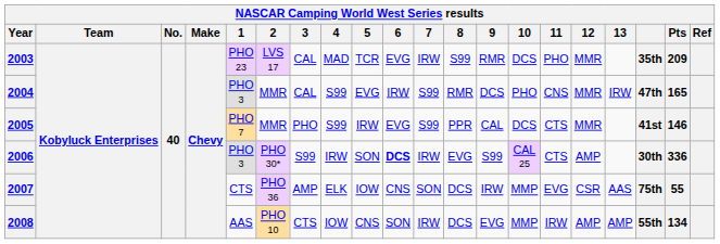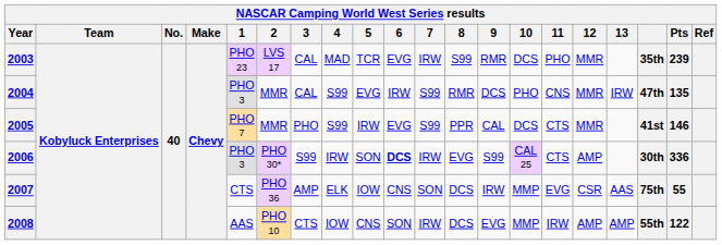 <table class="wikitable" style="text-align:center; font-size:75%">
 <tr>
 <th colspan="31"><a href='#'>NASCAR Camping World West Series</a> results</th>
 </tr>
 <tr>
 <th>Year</th>
 <th>Team</th>
 <th>No.</th>
 <th>Make</th>
 <th>1</th>
 <th>2</th>
 <th>3</th>
 <th>4</th>
 <th>5</th>
 <th>6</th>
 <th>7</th>
 <th>8</th>
 <th>9</th>
 <th>10</th>
 <th>11</th>
 <th>12</th>
 <th>13</th>
 <th></th>
 <th>Pts</th>
 <th>Ref</th>
 </tr>
 <tr>
 <th><a href='#'>2003</a></th>
 <th rowspan=6><a href='#'>Kobyluck Enterprises</a></th>
 <th rowspan=6>40</th>
 <th rowspan=6><a href='#'>Chevy</a></th>
 <td style="background:#EFCFFF;"><a href='#'>PHO</a> <br><small>23</small></td>
 <td style="background:#EFCFFF;"><a href='#'>LVS</a> <br><small>17</small></td>
 <td><a href='#'>CAL</a></td>
 <td><a href='#'>MAD</a></td>
 <td><a href='#'>TCR</a></td>
 <td><a href='#'>EVG</a></td>
 <td><a href='#'>IRW</a></td>
 <td><a href='#'>S99</a></td>
 <td><a href='#'>RMR</a></td>
 <td><a href='#'>DCS</a></td>
 <td><a href='#'>PHO</a></td>
 <td><a href='#'>MMR</a></td>
 <td></td>
 <th>35th</th>
-<th>209</th>
+<th>239</th>
 <th></th>
 </tr>
 <tr>
 <th><a href='#'>2004</a></th>
 <td style="background:#DFDFDF;"><a href='#'>PHO</a> <br><small>3</small></td>
 <td><a href='#'>MMR</a></td>
 <td><a href='#'>CAL</a></td>
 <td><a href='#'>S99</a></td>
 <td><a href='#'>EVG</a></td>
 <td><a href='#'>IRW</a></td>
 <td><a href='#'>S99</a></td>
 <td><a href='#'>RMR</a></td>
 <td><a href='#'>DCS</a></td>
 <td><a href='#'>PHO</a></td>
 <td><a href='#'>CNS</a></td>
 <td><a href='#'>MMR</a></td>
 <td><a href='#'>IRW</a></td>
 <th>47th</th>
-<th>165</th>
+<th>135</th>
 <th></th>
 </tr>
 <tr>
 <th><a href='#'>2005</a></th>
 <td style="background:#FFDF9F;"><a href='#'>PHO</a> <br><small>7</small></td>
 <td><a href='#'>MMR</a></td>
 <td><a href='#'>PHO</a></td>
 <td><a href='#'>S99</a></td>
 <td><a href='#'>IRW</a></td>
 <td><a href='#'>EVG</a></td>
 <td><a href='#'>S99</a></td>
 <td><a href='#'>PPR</a></td>
 <td><a href='#'>CAL</a></td>
 <td><a href='#'>DCS</a></td>
 <td><a href='#'>CTS</a></td>
 <td><a href='#'>MMR</a></td>
 <td></td>
 <th>41st</th>
 <th>146</th>
 <th></th>
 </tr>
 <tr>
 <th><a href='#'>2006</a></th>
 <td style="background:#DFDFDF;"><a href='#'>PHO</a> <br><small>3</small></td>
 <td style="background:#EFCFFF;"><a href='#'>PHO</a> <br><small>30*</small></td>
 <td><a href='#'>S99</a></td>
 <td><a href='#'>IRW</a></td>
 <td><a href='#'>SON</a></td>
 <td><strong><a href='#'>DCS</a></strong></td>
 <td><a href='#'>IRW</a></td>
 <td><a href='#'>EVG</a></td>
 <td><a href='#'>S99</a></td>
 <td style="background:#EFCFFF;"><a href='#'>CAL</a> <br><small>25</small></td>
 <td><a href='#'>CTS</a></td>
 <td><a href='#'>AMP</a></td>
 <td></td>
 <th>30th</th>
 <th>336</th>
 <th></th>
 </tr>
 <tr>
 <th><a href='#'>2007</a></th>
 <td><a href='#'>CTS</a></td>
 <td style="background:#EFCFFF;"><a href='#'>PHO</a> <br><small>36</small></td>
 <td><a href='#'>AMP</a></td>
 <td><a href='#'>ELK</a></td>
 <td><a href='#'>IOW</a></td>
 <td><a href='#'>CNS</a></td>
 <td><a href='#'>SON</a></td>
 <td><a href='#'>DCS</a></td>
 <td><a href='#'>IRW</a></td>
 <td><a href='#'>MMP</a></td>
 <td><a href='#'>EVG</a></td>
 <td><a href='#'>CSR</a></td>
 <td><a href='#'>AAS</a></td>
 <th>75th</th>
 <th>55</th>
 <th></th>
 </tr>
 <tr>
 <th><a href='#'>2008</a></th>
 <td><a href='#'>AAS</a></td>
 <td style="background:#FFDF9F;"><a href='#'>PHO</a> <br><small>10</small></td>
 <td><a href='#'>CTS</a></td>
 <td><a href='#'>IOW</a></td>
 <td><a href='#'>CNS</a></td>
 <td><a href='#'>SON</a></td>
 <td><a href='#'>IRW</a></td>
 <td><a href='#'>DCS</a></td>
 <td><a href='#'>EVG</a></td>
 <td><a href='#'>MMP</a></td>
 <td><a href='#'>IRW</a></td>
 <td><a href='#'>AMP</a></td>
 <td><a href='#'>AMP</a></td>
 <th>55th</th>
-<th>134</th>
+<th>122</th>
 <th></th>
 </tr>
 </table>
